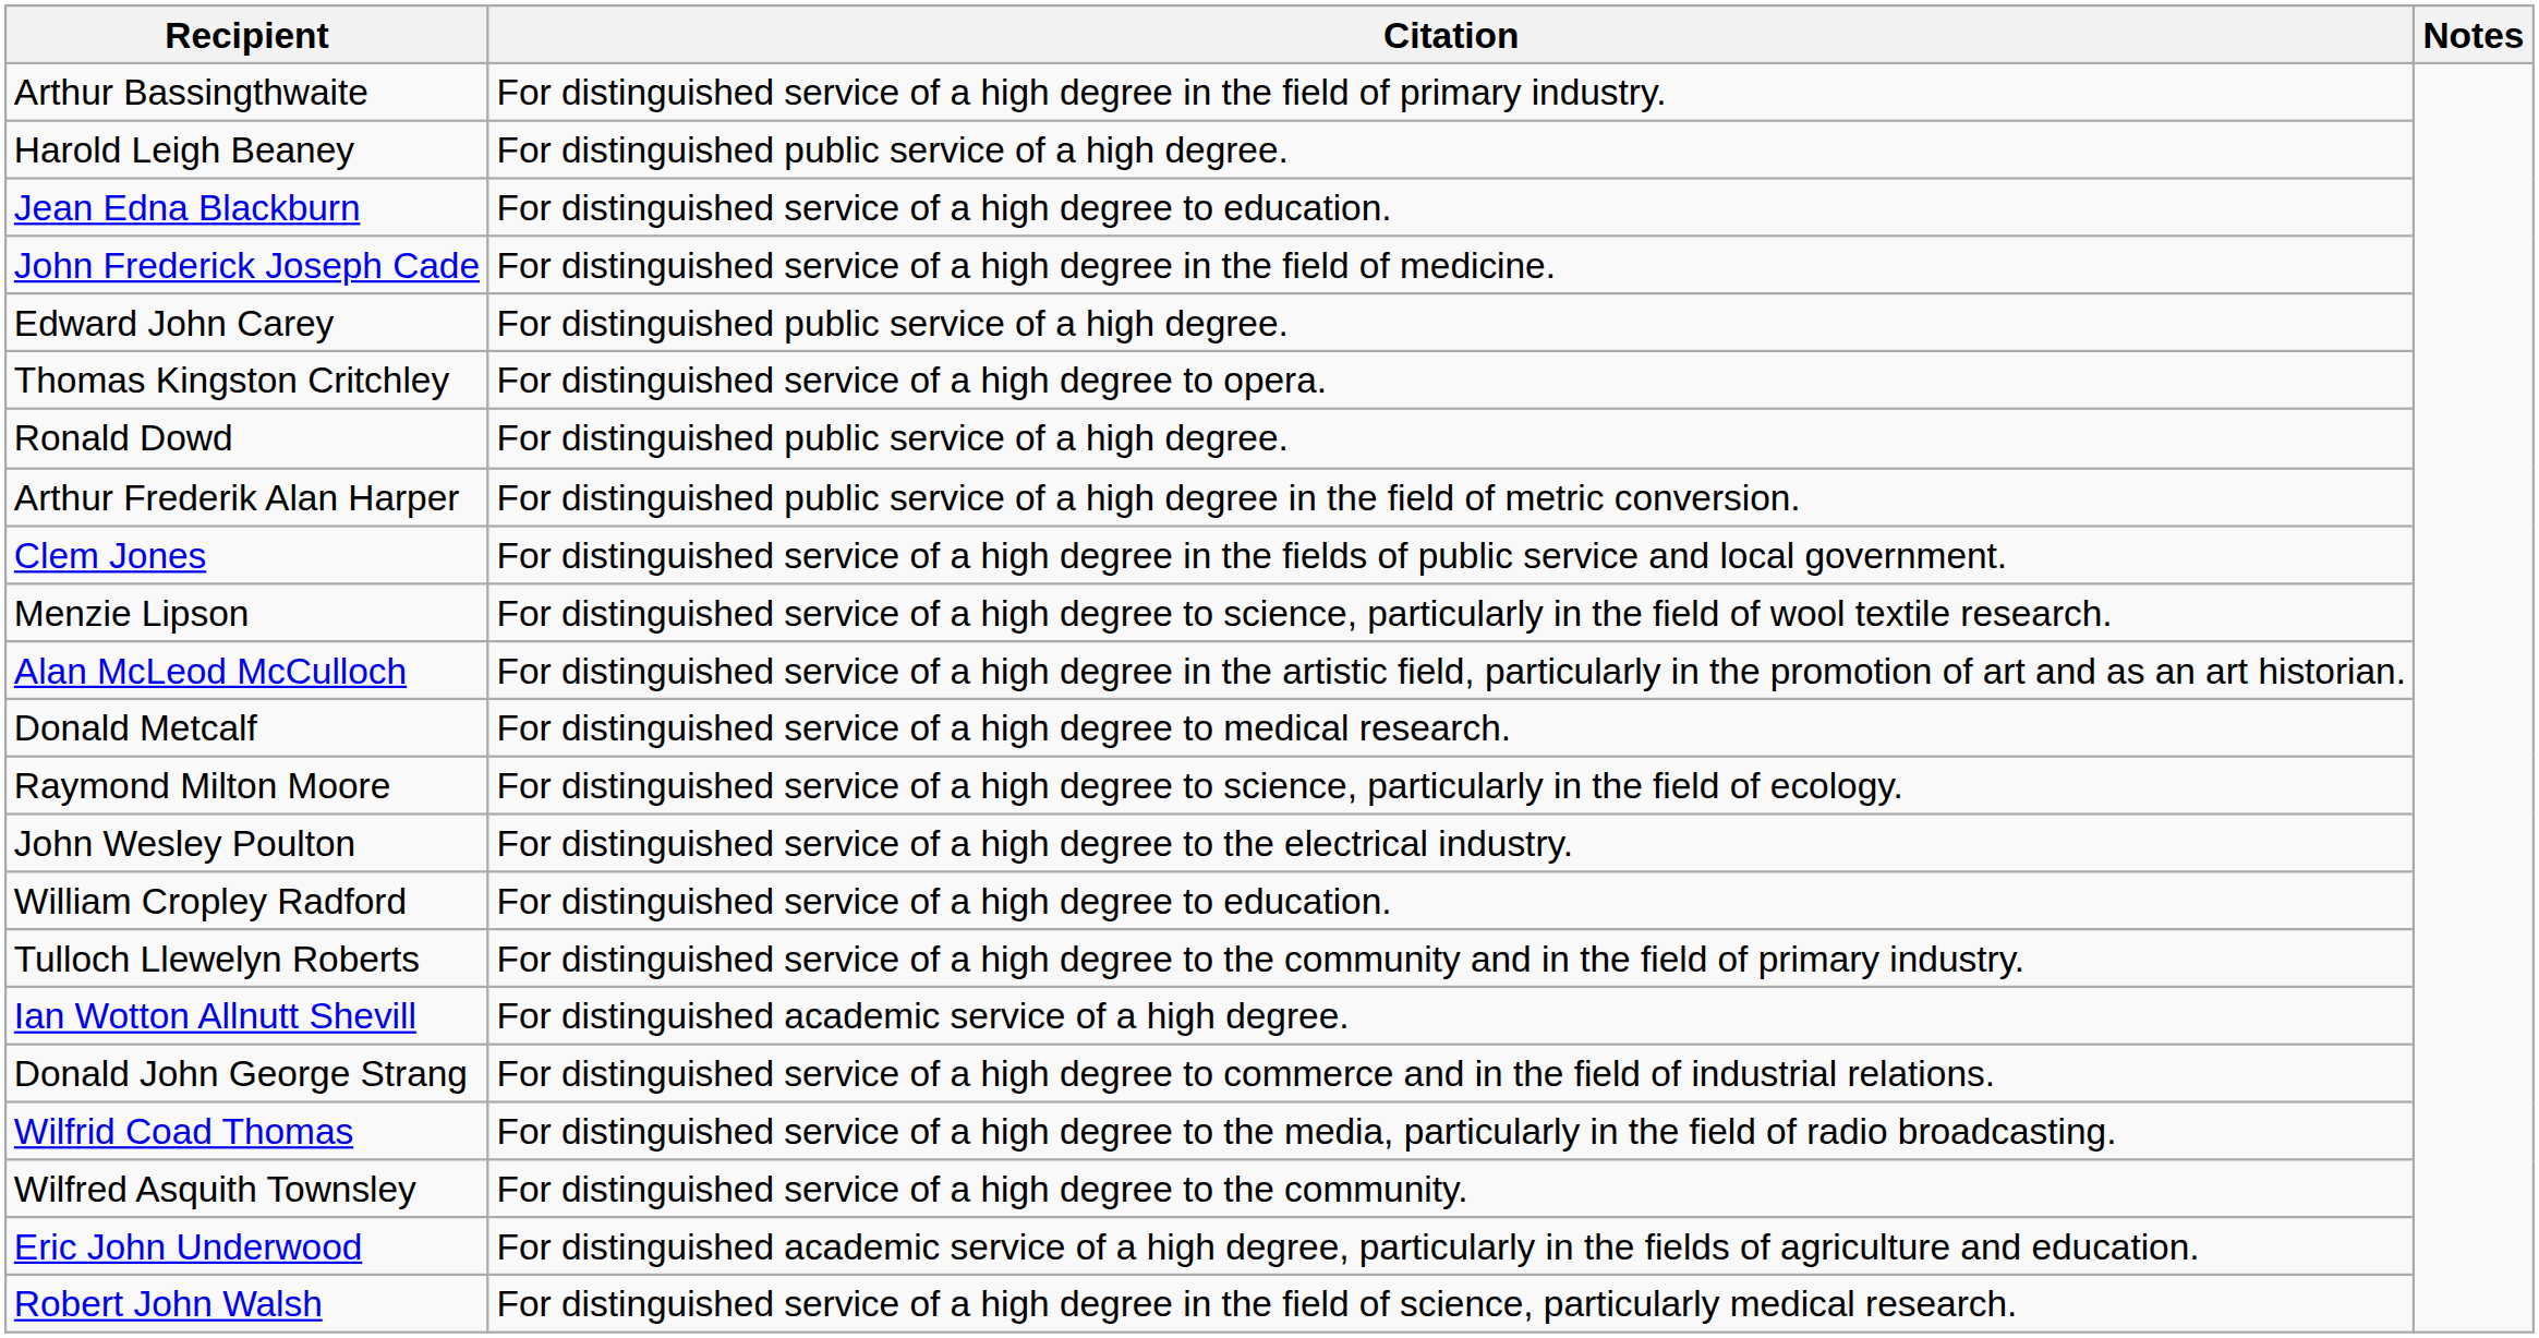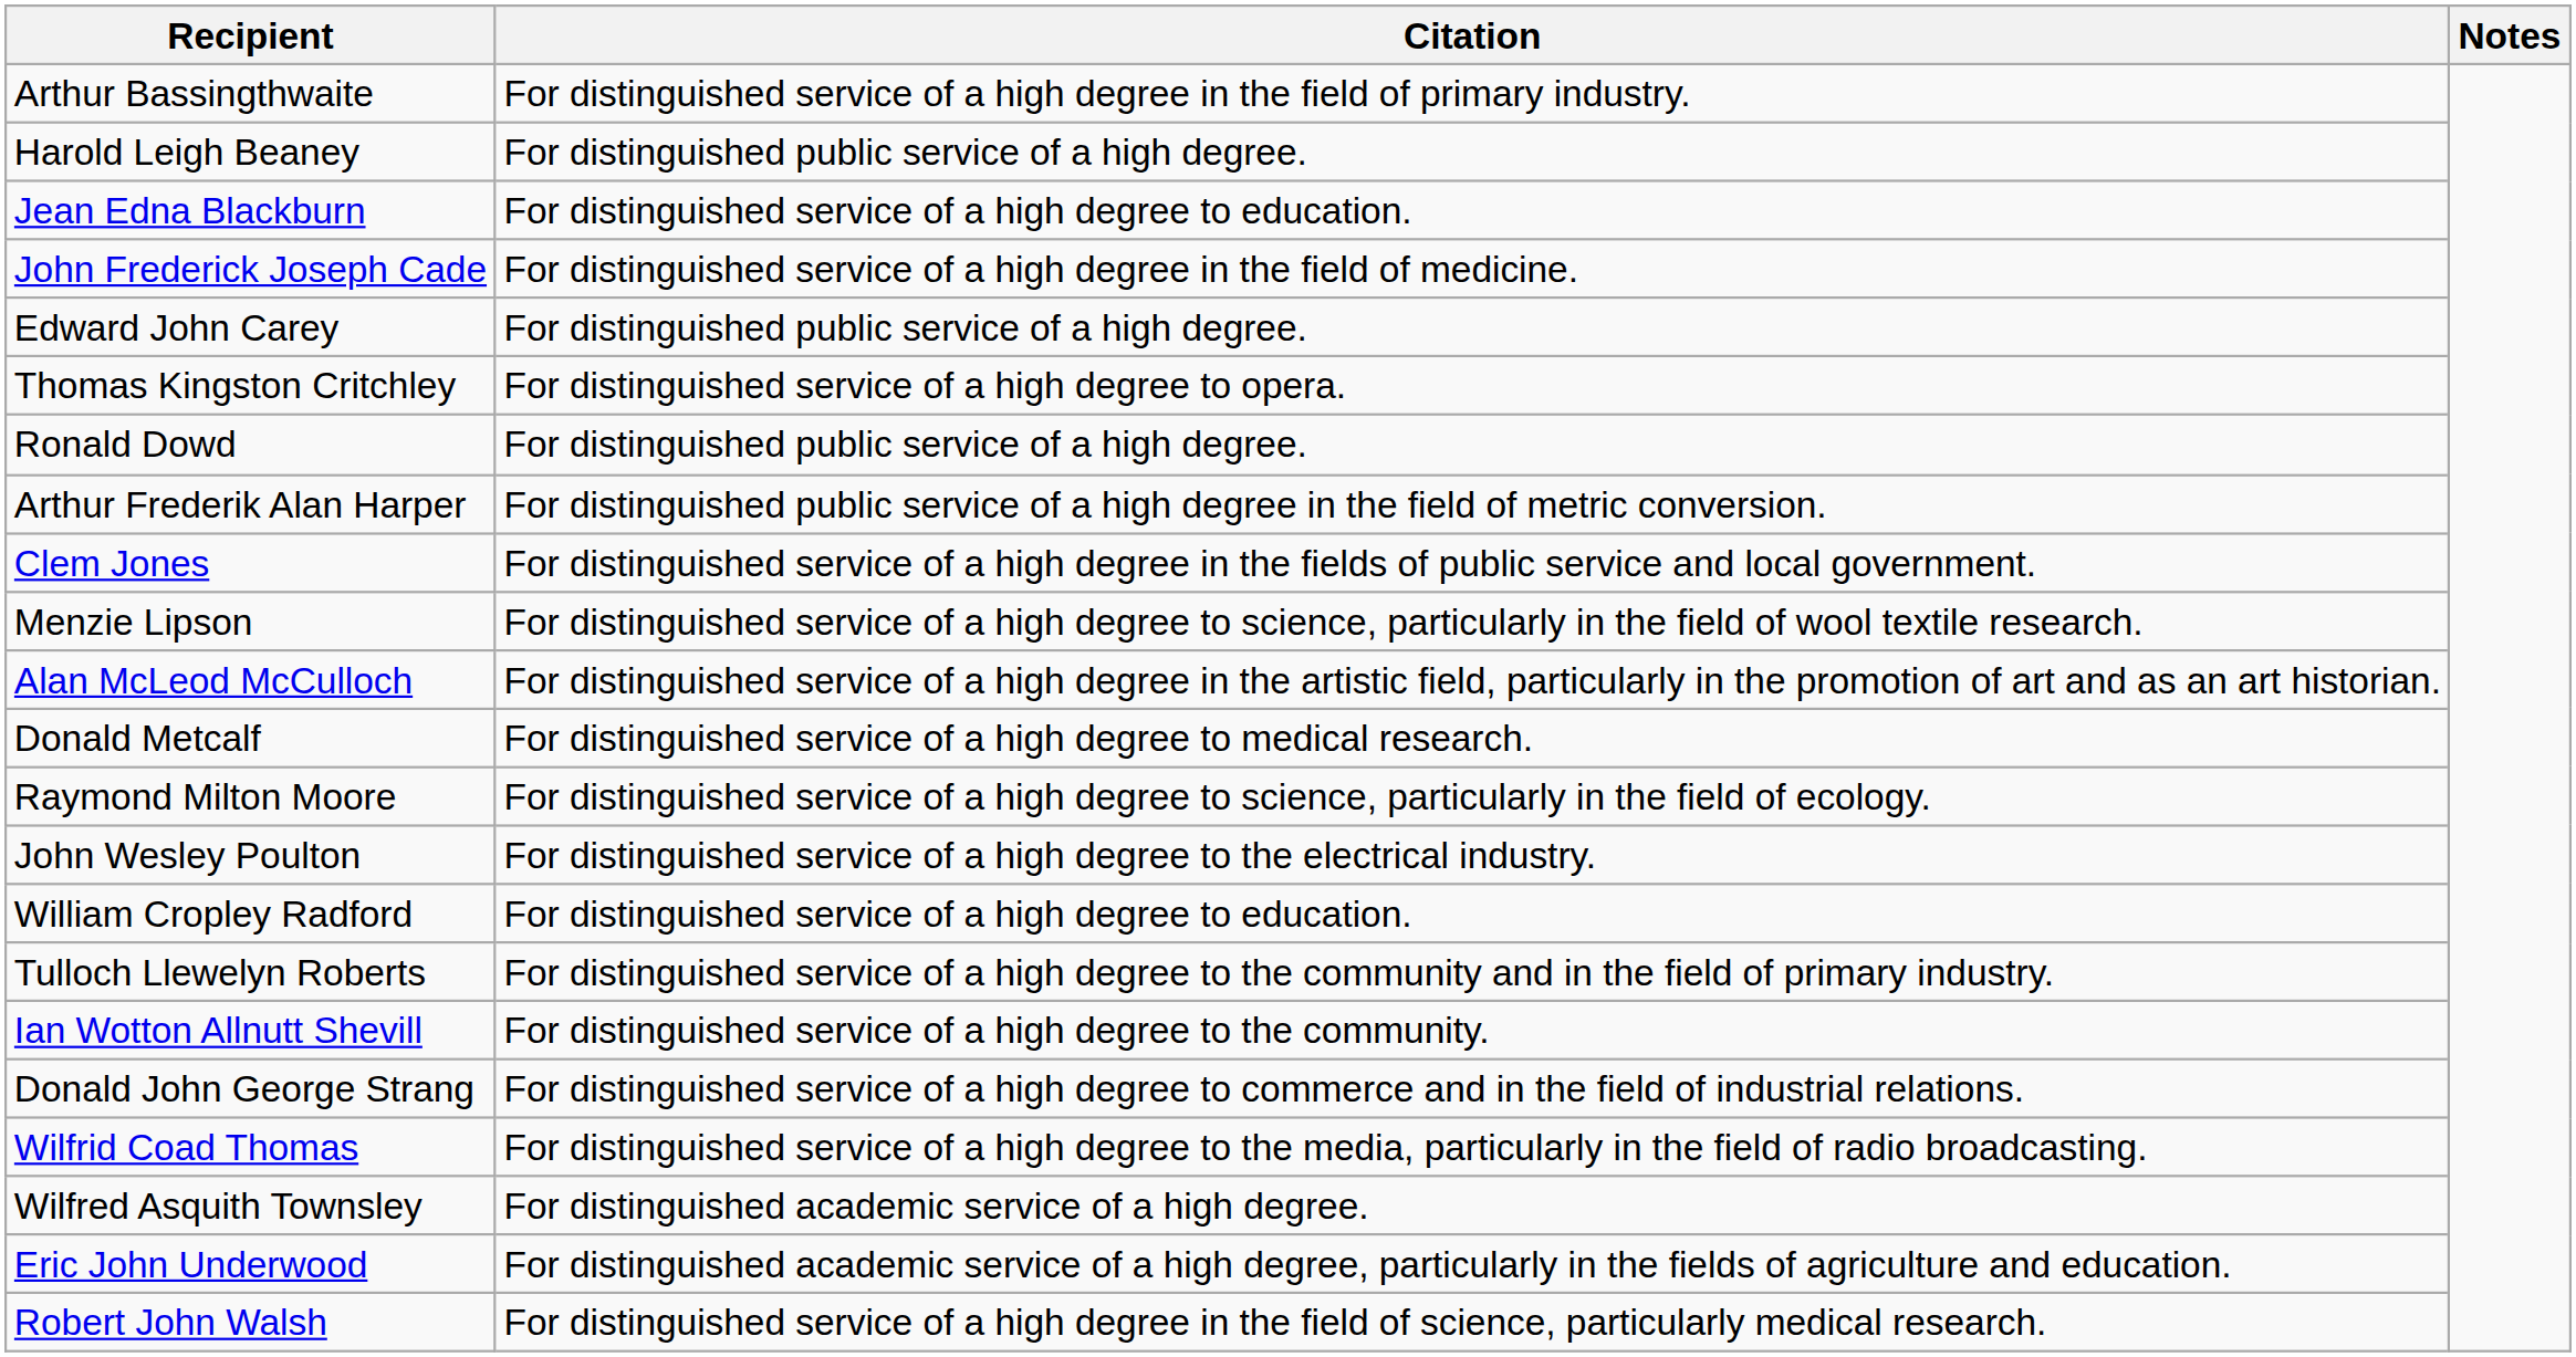 <table class="wikitable" style="font-size:95%;">
 <tr>
 <th>Recipient</th>
 <th>Citation</th>
 <th>Notes</th>
 </tr>
 <tr>
 <td>Arthur Bassingthwaite</td>
 <td>For distinguished service of a high degree in the field of primary industry.</td>
 <td rowspan=22></td>
 </tr>
 <tr>
 <td>Harold Leigh Beaney</td>
 <td>For distinguished public service of a high degree.</td>
 </tr>
 <tr>
 <td><a href='#'>Jean Edna Blackburn</a></td>
 <td>For distinguished service of a high degree to education.</td>
 </tr>
 <tr>
 <td> <a href='#'>John Frederick Joseph Cade</a></td>
 <td>For distinguished service of a high degree in the field of medicine.</td>
 </tr>
 <tr>
 <td>Edward John Carey</td>
 <td>For distinguished public service of a high degree.</td>
 </tr>
 <tr>
 <td>Thomas Kingston Critchley </td>
 <td>For distinguished service of a high degree to opera.</td>
 </tr>
 <tr>
 <td>Ronald Dowd</td>
 <td>For distinguished public service of a high degree.</td>
 </tr>
 <tr>
 <td>Arthur Frederik Alan Harper</td>
 <td>For distinguished public service of a high degree in the field of metric conversion.</td>
 </tr>
 <tr>
 <td><a href='#'>Clem Jones</a></td>
 <td>For distinguished service of a high degree in the fields of public service and local government.</td>
 </tr>
 <tr>
 <td> Menzie Lipson</td>
 <td>For distinguished service of a high degree to science, particularly in the field of wool textile research.</td>
 </tr>
 <tr>
 <td><a href='#'>Alan McLeod McCulloch</a></td>
 <td>For distinguished service of a high degree in the artistic field, particularly in the promotion of art and as an art historian.</td>
 </tr>
 <tr>
 <td> Donald Metcalf</td>
 <td>For distinguished service of a high degree to medical research.</td>
 </tr>
 <tr>
 <td> Raymond Milton Moore</td>
 <td>For distinguished service of a high degree to science, particularly in the field of ecology.</td>
 </tr>
 <tr>
 <td>John Wesley Poulton</td>
 <td>For distinguished service of a high degree to the electrical industry.</td>
 </tr>
 <tr>
 <td> William Cropley Radford</td>
 <td>For distinguished service of a high degree to education.</td>
 </tr>
 <tr>
 <td>Tulloch Llewelyn Roberts</td>
 <td>For distinguished service of a high degree to the community and in the field of primary industry.</td>
 </tr>
 <tr>
 <td> <a href='#'>Ian Wotton Allnutt Shevill</a></td>
-<td>For distinguished academic service of a high degree.</td>
+<td>For distinguished service of a high degree to the community.</td>
 </tr>
 <tr>
 <td>Donald John George Strang</td>
 <td>For distinguished service of a high degree to commerce and in the field of industrial relations.</td>
 </tr>
 <tr>
 <td><a href='#'>Wilfrid Coad Thomas</a></td>
 <td>For distinguished service of a high degree to the media, particularly in the field of radio broadcasting.</td>
 </tr>
 <tr>
 <td> Wilfred Asquith Townsley</td>
-<td>For distinguished service of a high degree to the community.</td>
+<td>For distinguished academic service of a high degree.</td>
 </tr>
 <tr>
 <td> <a href='#'>Eric John Underwood</a> </td>
 <td>For distinguished academic service of a high degree, particularly in the fields of agriculture and education.</td>
 </tr>
 <tr>
 <td> <a href='#'>Robert John Walsh</a> </td>
 <td>For distinguished service of a high degree in the field of science, particularly medical research.</td>
 </tr>
 </table>
